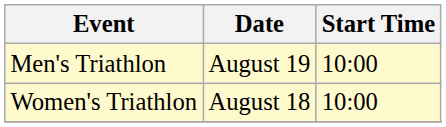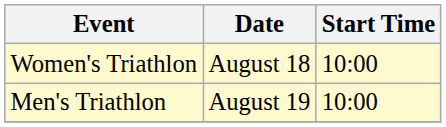 <table class="wikitable">
 <tr>
 <th>Event</th>
 <th>Date</th>
 <th>Start Time</th>
 </tr>
 <tr>
+<td style=background:lemonchiffon>Women's Triathlon</td>
+<td style=background:lemonchiffon>August 18</td>
+<td style=background:lemonchiffon>10:00</td>
+</tr>
+<tr>
 <td style=background:lemonchiffon>Men's Triathlon</td>
 <td style=background:lemonchiffon>August 19</td>
 <td style=background:lemonchiffon>10:00</td>
 </tr>
 <tr>
-<td style=background:lemonchiffon>Women's Triathlon</td>
-<td style=background:lemonchiffon>August 18</td>
-<td style=background:lemonchiffon>10:00</td>
-</tr>
-<tr>
 </tr>
 </table>
